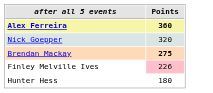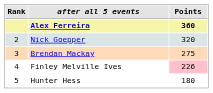 <table cellspacing="1" cellpadding="3" style="border:1px solid #AAAAAA;font-size:86%">
 <tr style="background-color: #E4E4E4;">
+<th style="border-bottom:1px solid #AAAAAA; width: 10px;">Rank</th>
 <th style="border-bottom:1px solid #AAAAAA; width: 200px;"><em>after all 5 events</em></th>
 <th style="border-bottom:1px solid #AAAAAA; width: 50px;">Points</th>
 </tr>
 <tr style="background:#f7f6a8;">
+<td align=center></td>
 <td><strong> <a href='#'>Alex Ferreira</a></strong></td>
 <td align=center><strong>360</strong></td>
 </tr>
 <tr style="background:#dce5e5;">
+<td align=center>2</td>
 <td> <a href='#'>Nick Goepper</a></td>
 <td align=center>320</td>
 </tr>
 <tr style="background:#ffdab9;">
+<td align=center>3</td>
 <td> <a href='#'>Brendan Mackay</a></td>
-<td align=center><strong>275</strong></td>
+<td align=center>275</td>
 </tr>
 <tr>
+<td align=center>4</td>
 <td> Finley Melville Ives</td>
 <td align=center style="background: pink;">226</td>
 </tr>
 <tr>
+<td align=center>5</td>
 <td> Hunter Hess</td>
 <td align=center>180</td>
 </tr>
 </table>
